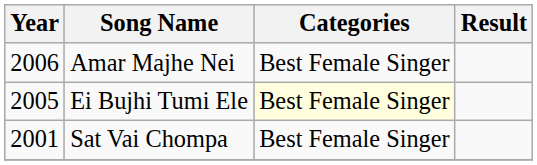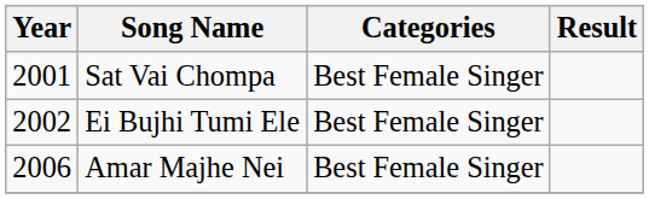 <table class="wikitable sortable">
 <tr>
 <th>Year</th>
 <th>Song Name</th>
 <th>Categories</th>
 <th>Result</th>
 </tr>
 <tr>
+<td>2001</td>
+<td>Sat Vai Chompa</td>
+<td>Best Female Singer</td>
+<td></td>
+</tr>
+<tr>
+<td>2002</td>
+<td>Ei Bujhi Tumi Ele</td>
+<td>Best Female Singer</td>
+<td></td>
+</tr>
+<tr>
 <td>2006</td>
 <td>Amar Majhe Nei</td>
 <td>Best Female Singer</td>
 <td></td>
 </tr>
 <tr>
-<td>2005</td>
-<td>Ei Bujhi Tumi Ele</td>
-<td style="background: lightyellow;">Best Female Singer</td>
-<td></td>
-</tr>
-<tr>
-<td>2001</td>
-<td>Sat Vai Chompa</td>
-<td>Best Female Singer</td>
-<td></td>
-</tr>
-<tr>
 </tr>
 </table>
